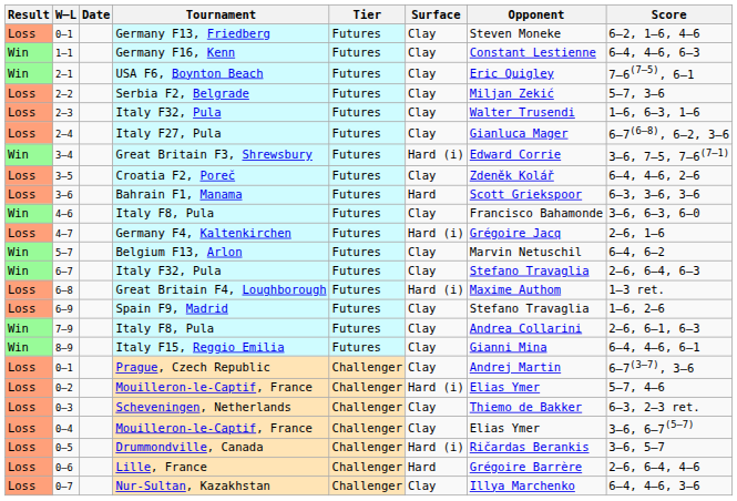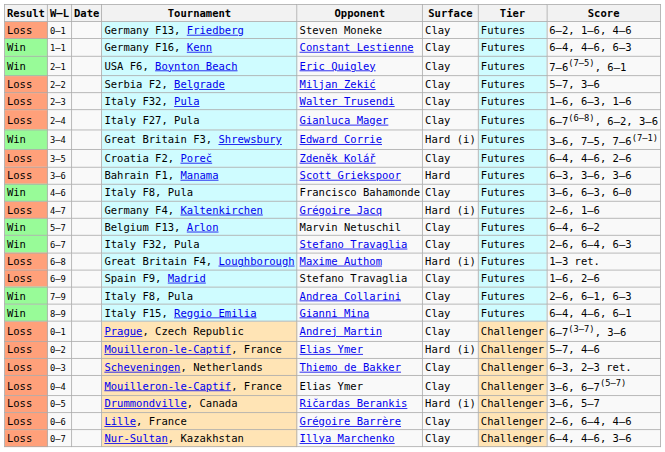 <table class="sortable wikitable">
 <tr>
 <th>Result</th>
 <th class="unsortable">W–L</th>
 <th>Date</th>
 <th>Tournament</th>
+<th>Opponent</th>
+<th>Surface</th>
 <th>Tier</th>
-<th>Surface</th>
-<th>Opponent</th>
 <th class="unsortable">Score</th>
 </tr>
 <tr>
 <td bgcolor=FFA07A>Loss</td>
 <td><small>0–1</small></td>
 <td></td>
 <td style="background:#cffcff;">Germany F13, <a href='#'>Friedberg</a></td>
+<td> Steven Moneke</td>
+<td>Clay</td>
 <td style="background:#cffcff;">Futures</td>
-<td>Clay</td>
-<td> Steven Moneke</td>
 <td>6–2, 1–6, 4–6</td>
 </tr>
 <tr>
 <td bgcolor=98fb98>Win</td>
 <td><small>1–1</small></td>
 <td></td>
 <td style="background:#cffcff;">Germany F16, <a href='#'>Kenn</a></td>
+<td> <a href='#'>Constant Lestienne</a></td>
+<td>Clay</td>
 <td style="background:#cffcff;">Futures</td>
-<td>Clay</td>
-<td> <a href='#'>Constant Lestienne</a></td>
 <td>6–4, 4–6, 6–3</td>
 </tr>
 <tr>
 <td bgcolor=98fb98>Win</td>
 <td><small>2–1</small></td>
 <td></td>
 <td style="background:#cffcff;">USA F6, <a href='#'>Boynton Beach</a></td>
+<td> <a href='#'>Eric Quigley</a></td>
+<td>Clay</td>
 <td style="background:#cffcff;">Futures</td>
-<td>Clay</td>
-<td> <a href='#'>Eric Quigley</a></td>
 <td>7–6<sup>(7–5)</sup>, 6–1</td>
 </tr>
 <tr>
 <td bgcolor=FFA07A>Loss</td>
 <td><small>2–2</small></td>
 <td></td>
 <td style="background:#cffcff;">Serbia F2, <a href='#'>Belgrade</a></td>
+<td> <a href='#'>Miljan Zekić</a></td>
+<td>Clay</td>
 <td style="background:#cffcff;">Futures</td>
-<td>Clay</td>
-<td> <a href='#'>Miljan Zekić</a></td>
 <td>5–7, 3–6</td>
 </tr>
 <tr>
 <td bgcolor=FFA07A>Loss</td>
 <td><small>2–3</small></td>
 <td></td>
 <td style="background:#cffcff;">Italy F32, <a href='#'>Pula</a></td>
+<td> <a href='#'>Walter Trusendi</a></td>
+<td>Clay</td>
 <td style="background:#cffcff;">Futures</td>
-<td>Clay</td>
-<td> <a href='#'>Walter Trusendi</a></td>
 <td>1–6, 6–3, 1–6</td>
 </tr>
 <tr>
 <td bgcolor=FFA07A>Loss</td>
 <td><small>2–4</small></td>
 <td></td>
 <td style="background:#cffcff;">Italy F27, Pula</td>
+<td> <a href='#'>Gianluca Mager</a></td>
+<td>Clay</td>
 <td style="background:#cffcff;">Futures</td>
-<td>Clay</td>
-<td> <a href='#'>Gianluca Mager</a></td>
 <td>6–7<sup>(6–8)</sup>, 6–2, 3–6</td>
 </tr>
 <tr>
 <td bgcolor=98fb98>Win</td>
 <td><small>3–4</small></td>
 <td></td>
 <td style="background:#cffcff;">Great Britain F3, <a href='#'>Shrewsbury</a></td>
+<td> <a href='#'>Edward Corrie</a></td>
+<td>Hard (i)</td>
 <td style="background:#cffcff;">Futures</td>
-<td>Hard (i)</td>
-<td> <a href='#'>Edward Corrie</a></td>
 <td>3–6, 7–5, 7–6<sup>(7–1)</sup></td>
 </tr>
 <tr>
 <td bgcolor=FFA07A>Loss</td>
 <td><small>3–5</small></td>
 <td></td>
 <td style="background:#cffcff;">Croatia F2, <a href='#'>Poreč</a></td>
+<td> <a href='#'>Zdeněk Kolář</a></td>
+<td>Clay</td>
 <td style="background:#cffcff;">Futures</td>
-<td>Clay</td>
-<td> <a href='#'>Zdeněk Kolář</a></td>
 <td>6–4, 4–6, 2–6</td>
 </tr>
 <tr>
 <td bgcolor=FFA07A>Loss</td>
 <td><small>3–6</small></td>
 <td></td>
 <td style="background:#cffcff;">Bahrain F1, <a href='#'>Manama</a></td>
+<td> <a href='#'>Scott Griekspoor</a></td>
+<td>Hard</td>
 <td style="background:#cffcff;">Futures</td>
-<td>Hard</td>
-<td> <a href='#'>Scott Griekspoor</a></td>
 <td>6–3, 3–6, 3–6</td>
 </tr>
 <tr>
 <td bgcolor=98fb98>Win</td>
 <td><small>4–6</small></td>
 <td></td>
 <td style="background:#cffcff;">Italy F8, Pula</td>
+<td> Francisco Bahamonde</td>
+<td>Clay</td>
 <td style="background:#cffcff;">Futures</td>
-<td>Clay</td>
-<td> Francisco Bahamonde</td>
 <td>3–6, 6–3, 6–0</td>
 </tr>
 <tr>
 <td bgcolor=FFA07A>Loss</td>
 <td><small>4–7</small></td>
 <td></td>
 <td style="background:#cffcff;">Germany F4, <a href='#'>Kaltenkirchen</a></td>
+<td> <a href='#'>Grégoire Jacq</a></td>
+<td>Hard (i)</td>
 <td style="background:#cffcff;">Futures</td>
-<td>Hard (i)</td>
-<td> <a href='#'>Grégoire Jacq</a></td>
 <td>2–6, 1–6</td>
 </tr>
 <tr>
 <td bgcolor=98fb98>Win</td>
 <td><small>5–7</small></td>
 <td></td>
 <td style="background:#cffcff;">Belgium F13, <a href='#'>Arlon</a></td>
+<td> Marvin Netuschil</td>
+<td>Clay</td>
 <td style="background:#cffcff;">Futures</td>
-<td>Clay</td>
-<td> Marvin Netuschil</td>
 <td>6–4, 6–2</td>
 </tr>
 <tr>
 <td bgcolor=98fb98>Win</td>
 <td><small>6–7</small></td>
 <td></td>
 <td style="background:#cffcff;">Italy F32, Pula</td>
+<td> <a href='#'>Stefano Travaglia</a></td>
+<td>Clay</td>
 <td style="background:#cffcff;">Futures</td>
-<td>Clay</td>
-<td> <a href='#'>Stefano Travaglia</a></td>
 <td>2–6, 6–4, 6–3</td>
 </tr>
 <tr>
 <td bgcolor=FFA07A>Loss</td>
 <td><small>6–8</small></td>
 <td></td>
 <td style="background:#cffcff;">Great Britain F4, <a href='#'>Loughborough</a></td>
+<td> <a href='#'>Maxime Authom</a></td>
+<td>Hard (i)</td>
 <td style="background:#cffcff;">Futures</td>
-<td>Hard (i)</td>
-<td> <a href='#'>Maxime Authom</a></td>
 <td>1–3 ret.</td>
 </tr>
 <tr>
 <td bgcolor=FFA07A>Loss</td>
 <td><small>6–9</small></td>
 <td></td>
 <td style="background:#cffcff;">Spain F9, <a href='#'>Madrid</a></td>
+<td> Stefano Travaglia</td>
+<td>Clay</td>
 <td style="background:#cffcff;">Futures</td>
-<td>Clay</td>
-<td> Stefano Travaglia</td>
 <td>1–6, 2–6</td>
 </tr>
 <tr>
 <td bgcolor=98fb98>Win</td>
 <td><small>7–9</small></td>
 <td></td>
 <td style="background:#cffcff;">Italy F8, Pula</td>
+<td> <a href='#'>Andrea Collarini</a></td>
+<td>Clay</td>
 <td style="background:#cffcff;">Futures</td>
-<td>Clay</td>
-<td> <a href='#'>Andrea Collarini</a></td>
 <td>2–6, 6–1, 6–3</td>
 </tr>
 <tr>
 <td bgcolor=98fb98>Win</td>
 <td><small>8–9</small></td>
 <td></td>
 <td style="background:#cffcff;">Italy F15, <a href='#'>Reggio Emilia</a></td>
+<td> <a href='#'>Gianni Mina</a></td>
+<td>Clay</td>
 <td style="background:#cffcff;">Futures</td>
-<td>Clay</td>
-<td> <a href='#'>Gianni Mina</a></td>
 <td>6–4, 4–6, 6–1</td>
 </tr>
 <tr>
 <td bgcolor=FFA07A>Loss</td>
 <td><small>0–1</small></td>
 <td><a href='#'></a></td>
 <td style="background:moccasin;"><a href='#'>Prague</a>, Czech Republic</td>
+<td> <a href='#'>Andrej Martin</a></td>
+<td>Clay</td>
 <td style="background:moccasin;">Challenger</td>
-<td>Clay</td>
-<td> <a href='#'>Andrej Martin</a></td>
 <td>6–7<sup>(3–7)</sup>, 3–6</td>
 </tr>
 <tr>
 <td bgcolor=FFA07A>Loss</td>
 <td><small>0–2</small></td>
 <td><a href='#'></a></td>
 <td style="background:moccasin;"><a href='#'>Mouilleron-le-Captif</a>, France</td>
+<td> <a href='#'>Elias Ymer</a></td>
+<td>Hard (i)</td>
 <td style="background:moccasin;">Challenger</td>
-<td>Hard (i)</td>
-<td> <a href='#'>Elias Ymer</a></td>
 <td>5–7, 4–6</td>
 </tr>
 <tr>
 <td bgcolor=FFA07A>Loss</td>
 <td><small>0–3</small></td>
 <td><a href='#'></a></td>
 <td style="background:moccasin;"><a href='#'>Scheveningen</a>, Netherlands</td>
+<td> <a href='#'>Thiemo de Bakker</a></td>
+<td>Clay</td>
 <td style="background:moccasin;">Challenger</td>
-<td>Clay</td>
-<td> <a href='#'>Thiemo de Bakker</a></td>
 <td>6–3, 2–3 ret.</td>
 </tr>
 <tr>
 <td bgcolor=FFA07A>Loss</td>
 <td><small>0–4</small></td>
 <td><a href='#'></a></td>
 <td style="background:moccasin;"><a href='#'>Mouilleron-le-Captif</a>, France</td>
+<td> Elias Ymer</td>
+<td>Clay</td>
 <td style="background:moccasin;">Challenger</td>
-<td>Clay</td>
-<td> Elias Ymer</td>
 <td>3–6, 6–7<sup>(5–7)</sup></td>
 </tr>
 <tr>
 <td bgcolor=FFA07A>Loss</td>
 <td><small>0–5</small></td>
 <td><a href='#'></a></td>
 <td style="background:moccasin;"><a href='#'>Drummondville</a>, Canada</td>
+<td> <a href='#'>Ričardas Berankis</a></td>
+<td>Hard (i)</td>
 <td style="background:moccasin;">Challenger</td>
-<td>Hard (i)</td>
-<td> <a href='#'>Ričardas Berankis</a></td>
 <td>3–6, 5–7</td>
 </tr>
 <tr>
 <td bgcolor=FFA07A>Loss</td>
 <td><small>0–6</small></td>
 <td><a href='#'></a></td>
 <td style="background:moccasin;"><a href='#'>Lille</a>, France</td>
+<td> <a href='#'>Grégoire Barrère</a></td>
+<td>Clay</td>
 <td style="background:moccasin;">Challenger</td>
-<td>Hard</td>
-<td> <a href='#'>Grégoire Barrère</a></td>
 <td>2–6, 6–4, 4–6</td>
 </tr>
 <tr>
 <td bgcolor=FFA07A>Loss</td>
 <td><small>0–7</small></td>
 <td><a href='#'></a></td>
 <td style="background:moccasin;"><a href='#'>Nur-Sultan</a>, Kazakhstan</td>
+<td> <a href='#'>Illya Marchenko</a></td>
+<td>Clay</td>
 <td style="background:moccasin;">Challenger</td>
-<td>Clay</td>
-<td> <a href='#'>Illya Marchenko</a></td>
 <td>6–4, 4–6, 3–6</td>
 </tr>
 </table>
